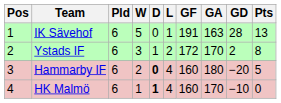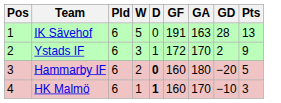 <table class="wikitable">
 <tr>
 <th><span>Pos</span></th>
 <th>Team</th>
 <th><span>Pld</span></th>
 <th><span>W</span></th>
 <th><span>D</span></th>
-<th><span>L</span></th>
 <th><span>GF</span></th>
 <th><span>GA</span></th>
 <th><span>GD</span></th>
 <th><span>Pts</span></th>
 </tr>
 <tr style="background:#bbffbb">
 <td>1</td>
 <td><a href='#'>IK Sävehof</a></td>
 <td>6</td>
 <td>5</td>
 <td>0</td>
-<td>1</td>
 <td>191</td>
 <td>163</td>
 <td>28</td>
 <td>13</td>
 </tr>
 <tr style="background:#bbffbb">
 <td>2</td>
 <td><a href='#'>Ystads IF</a></td>
 <td>6</td>
 <td>3</td>
 <td>1</td>
-<td>2</td>
 <td>172</td>
 <td>170</td>
 <td>2</td>
-<td>8</td>
+<td>9</td>
 </tr>
 <tr style="background:#f0c4c4">
 <td>3</td>
 <td><a href='#'>Hammarby IF</a></td>
 <td>6</td>
 <td>2</td>
 <td><strong>0</strong></td>
-<td>4</td>
 <td>160</td>
 <td>180</td>
 <td>−20</td>
 <td>5</td>
 </tr>
 <tr style="background:#f0c4c4">
 <td>4</td>
 <td><a href='#'>HK Malmö</a></td>
 <td>6</td>
 <td>1</td>
 <td><strong>1</strong></td>
-<td>4</td>
 <td>160</td>
 <td>170</td>
 <td>−10</td>
-<td>0</td>
+<td>3</td>
 </tr>
 </table>
